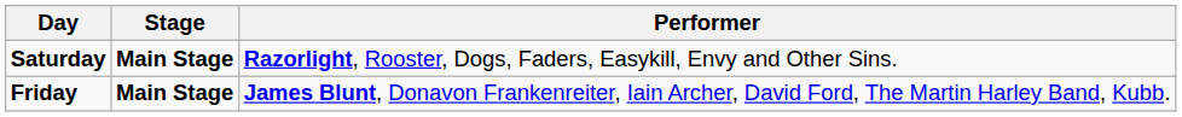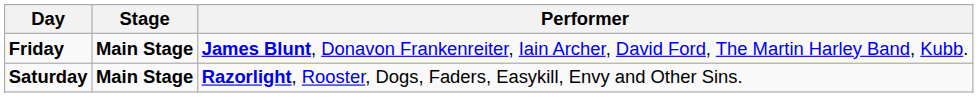 <table class="wikitable">
 <tr>
 <th><strong>Day</strong></th>
 <th><strong>Stage</strong></th>
 <th><strong>Performer</strong></th>
 </tr>
 <tr>
+<td rowspan="1"><strong>Friday</strong></td>
+<td><strong>Main Stage</strong></td>
+<td><strong><a href='#'>James Blunt</a></strong>, <a href='#'>Donavon Frankenreiter</a>, <a href='#'>Iain Archer</a>, <a href='#'>David Ford</a>, <a href='#'>The Martin Harley Band</a>, <a href='#'>Kubb</a>.</td>
+</tr>
+<tr>
 <td rowspan="1"><strong>Saturday</strong></td>
 <td><strong>Main Stage</strong></td>
 <td><strong><a href='#'>Razorlight</a></strong>, <a href='#'>Rooster</a>, Dogs, Faders, Easykill, Envy and Other Sins.</td>
 </tr>
-<tr>
-<td rowspan="1"><strong>Friday</strong></td>
-<td><strong>Main Stage</strong></td>
-<td><strong><a href='#'>James Blunt</a></strong>, <a href='#'>Donavon Frankenreiter</a>, <a href='#'>Iain Archer</a>, <a href='#'>David Ford</a>, <a href='#'>The Martin Harley Band</a>, <a href='#'>Kubb</a>.</td>
-</tr>
 </table>
